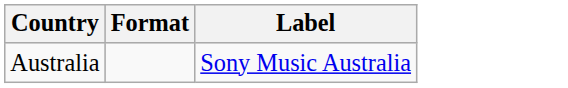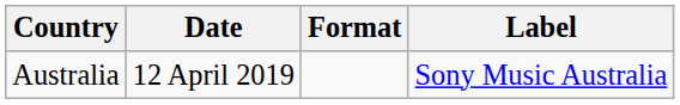 <table class="wikitable plainrowheaders">
 <tr>
 <th scope="col">Country</th>
+<th scope="col">Date</th>
 <th scope="col">Format</th>
 <th scope="col">Label</th>
 </tr>
 <tr>
 <td>Australia</td>
+<td>12 April 2019</td>
 <td></td>
 <td><a href='#'>Sony Music Australia</a></td>
 </tr>
 </table>
